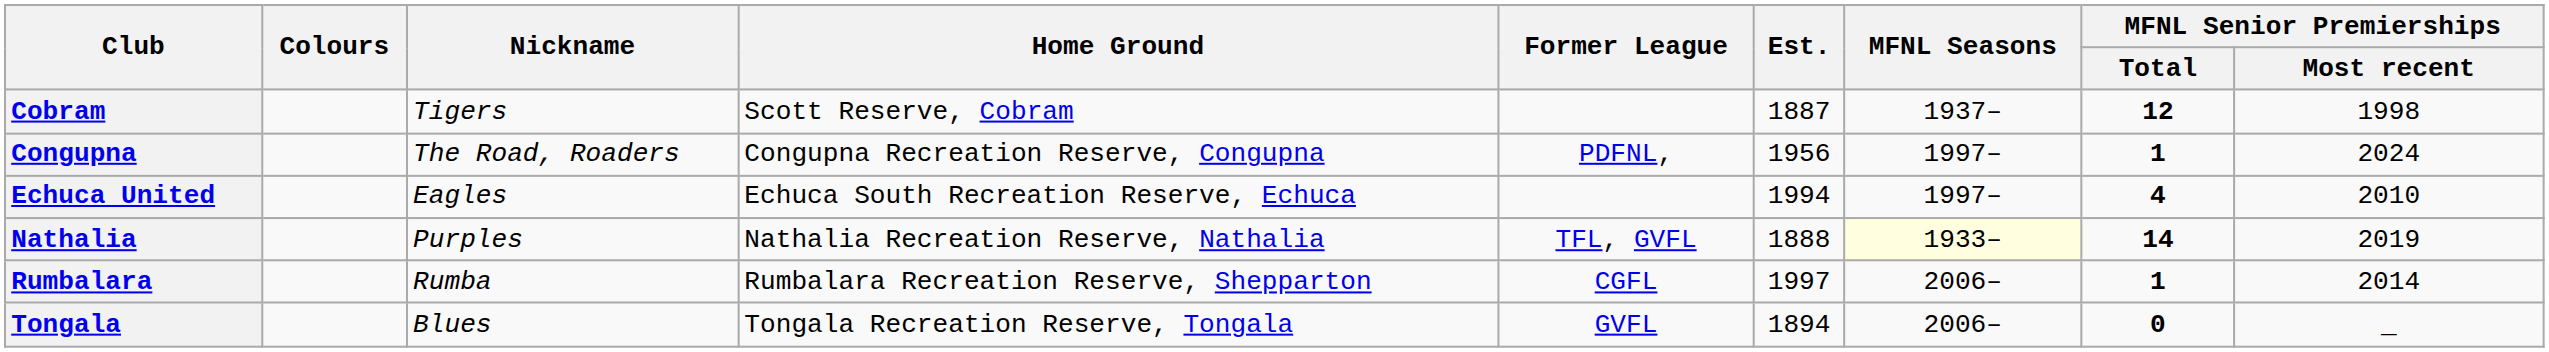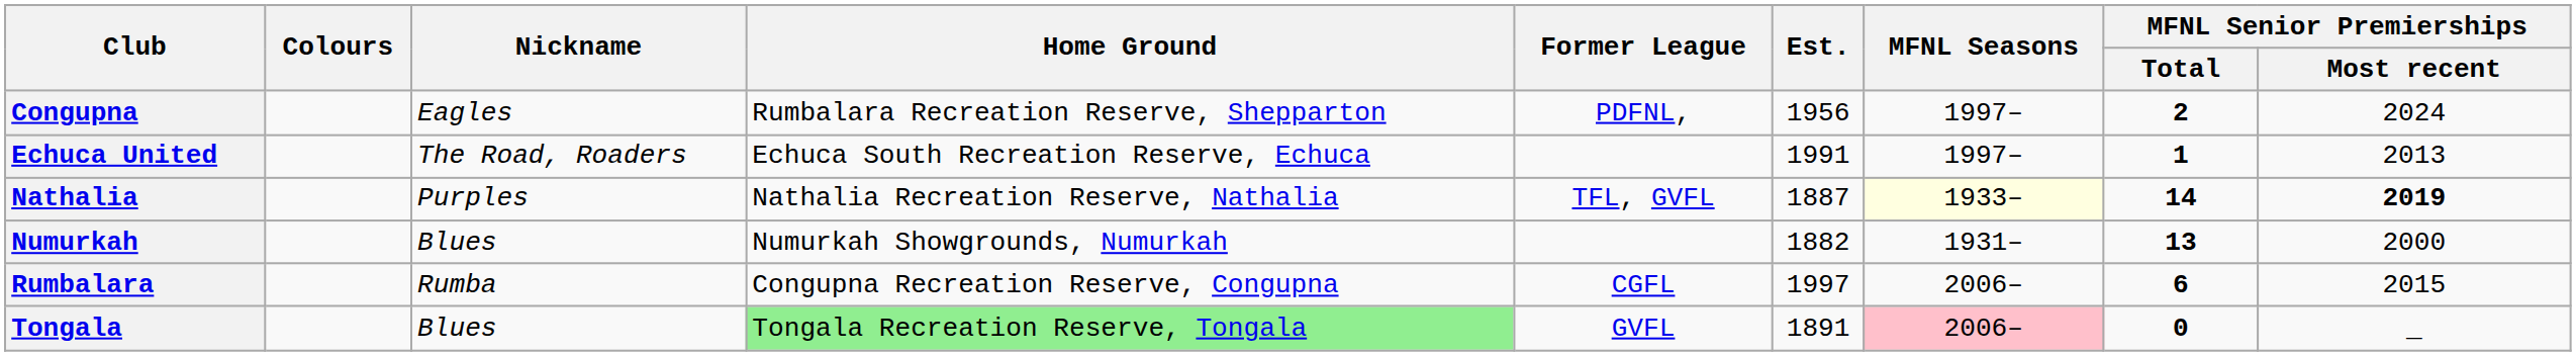 <table class="wikitable sortable mw-collapsible mw-collapsed" style="text-align:center; width:100%">
 <tr>
 <th rowspan="2">Club</th>
 <th rowspan="2">Colours</th>
 <th rowspan="2">Nickname</th>
 <th rowspan="2">Home Ground</th>
 <th rowspan="2">Former League</th>
 <th rowspan="2">Est.</th>
 <th rowspan="2">MFNL Seasons</th>
 <th colspan="2">MFNL Senior Premierships</th>
 </tr>
 <tr>
 <th>Total</th>
 <th>Most recent</th>
 </tr>
 <tr>
-<th style="text-align:left"><a href='#'>Cobram</a></th>
-<td></td>
-<td align="left"><em>Tigers</em></td>
-<td align="left">Scott Reserve, <a href='#'>Cobram</a></td>
-<td align="center"></td>
-<td align="center">1887</td>
-<td align="center">1937–</td>
-<td align="center"><strong>12</strong></td>
-<td>1998</td>
-</tr>
-<tr>
 <th style="text-align:left"><a href='#'>Congupna</a></th>
 <td></td>
-<td align="left"><em>The Road, Roaders</em></td>
-<td align="left">Congupna Recreation Reserve, <a href='#'>Congupna</a></td>
+<td align="left"><em>Eagles</em></td>
+<td align="left">Rumbalara Recreation Reserve, <a href='#'>Shepparton</a></td>
 <td align="center"><a href='#'>PDFNL</a>, </td>
 <td align="center">1956</td>
 <td align="center">1997–</td>
-<td align="center"><strong>1</strong></td>
+<td align="center"><strong>2</strong></td>
 <td>2024</td>
 </tr>
 <tr>
 <th style="text-align:left"><a href='#'>Echuca United</a></th>
 <td></td>
-<td align="left"><em>Eagles</em></td>
+<td align="left"><em>The Road, Roaders</em></td>
 <td align="left">Echuca South Recreation Reserve, <a href='#'>Echuca</a></td>
 <td align="center"></td>
-<td align="center">1994</td>
+<td align="center">1991</td>
 <td align="center">1997–</td>
-<td align="center"><strong>4</strong></td>
-<td>2010</td>
+<td align="center"><strong>1</strong></td>
+<td>2013</td>
 </tr>
 <tr>
 <th style="text-align:left"><a href='#'>Nathalia</a></th>
 <td></td>
 <td align="left"><em>Purples</em></td>
 <td align="left">Nathalia Recreation Reserve, <a href='#'>Nathalia</a></td>
 <td align="center"><a href='#'>TFL</a>, <a href='#'>GVFL</a></td>
-<td align="center">1888</td>
+<td align="center">1887</td>
 <td align="center" style="background: lightyellow;">1933–</td>
 <td align="center"><strong>14</strong></td>
-<td>2019</td>
+<td><strong>2019</strong></td>
+</tr>
+<tr>
+<th style="text-align:left"><a href='#'>Numurkah</a></th>
+<td></td>
+<td align="left"><em>Blues</em></td>
+<td align="left">Numurkah Showgrounds, <a href='#'>Numurkah</a></td>
+<td align="center"></td>
+<td align="center">1882</td>
+<td align="center">1931–</td>
+<td align="center"><strong>13</strong></td>
+<td>2000</td>
 </tr>
 <tr>
 <th style="text-align:left"><a href='#'>Rumbalara</a></th>
 <td></td>
 <td align="left"><em>Rumba</em></td>
-<td align="left">Rumbalara Recreation Reserve, <a href='#'>Shepparton</a></td>
+<td align="left">Congupna Recreation Reserve, <a href='#'>Congupna</a></td>
 <td align="center"><a href='#'>CGFL</a></td>
 <td align="center">1997</td>
 <td align="center">2006–</td>
-<td align="center"><strong>1</strong></td>
-<td>2014</td>
+<td align="center"><strong>6</strong></td>
+<td>2015</td>
 </tr>
 <tr>
 <th style="text-align:left"><a href='#'>Tongala</a></th>
 <td></td>
 <td align="left"><em>Blues</em></td>
-<td align="left">Tongala Recreation Reserve, <a href='#'>Tongala</a></td>
+<td align="left" style="background: lightgreen;">Tongala Recreation Reserve, <a href='#'>Tongala</a></td>
 <td align="center"><a href='#'>GVFL</a></td>
-<td align="center">1894</td>
-<td align="center">2006–</td>
+<td align="center">1891</td>
+<td align="center" style="background: pink;">2006–</td>
 <td align="center"><strong>0</strong></td>
 <td>_</td>
 </tr>
 </table>
